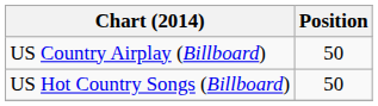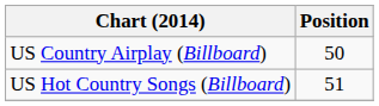 <table class="wikitable sortable">
 <tr>
 <th scope="col">Chart (2014)</th>
 <th scope="col">Position</th>
 </tr>
 <tr>
 <td>US <a href='#'>Country Airplay</a> (<em><a href='#'>Billboard</a></em>)</td>
 <td align="center">50</td>
 </tr>
 <tr>
 <td>US <a href='#'>Hot Country Songs</a> (<em><a href='#'>Billboard</a></em>)</td>
-<td align="center">50</td>
+<td align="center">51</td>
 </tr>
 <tr>
 </tr>
 </table>
